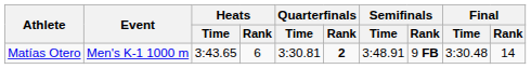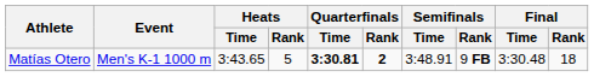 <table class=wikitable style="font-size:90%">
 <tr>
 <th rowspan="2">Athlete</th>
 <th rowspan="2">Event</th>
 <th colspan=2>Heats</th>
 <th colspan=2>Quarterfinals</th>
 <th colspan=2>Semifinals</th>
 <th colspan=2>Final</th>
 </tr>
 <tr style="font-size:95%">
 <th>Time</th>
 <th>Rank</th>
 <th>Time</th>
 <th>Rank</th>
 <th>Time</th>
 <th>Rank</th>
 <th>Time</th>
 <th>Rank</th>
 </tr>
 <tr align=center>
 <td align=left><a href='#'>Matías Otero</a></td>
 <td align=left><a href='#'>Men's K-1 1000 m</a></td>
 <td>3:43.65</td>
-<td>6</td>
-<td>3:30.81</td>
+<td>5</td>
+<td><strong>3:30.81</strong></td>
 <td><strong>2</strong></td>
 <td>3:48.91</td>
 <td>9 <strong>FB</strong></td>
 <td>3:30.48</td>
-<td>14</td>
+<td>18</td>
 </tr>
 </table>
